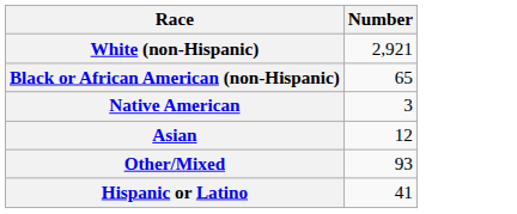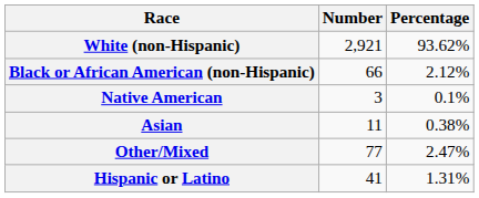 <table class="wikitable" style="text-align:right">
 <tr>
 <th scope="col">Race</th>
 <th scope="col">Number</th>
+<th scope="col">Percentage</th>
 </tr>
 <tr>
 <th scope="row"><a href='#'>White</a> (non-Hispanic)</th>
 <td>2,921</td>
+<td>93.62%</td>
 </tr>
 <tr>
 <th scope="row"><a href='#'>Black or African American</a> (non-Hispanic)</th>
-<td>65</td>
+<td>66</td>
+<td>2.12%</td>
 </tr>
 <tr>
 <th scope="row"><a href='#'>Native American</a></th>
 <td>3</td>
+<td>0.1%</td>
 </tr>
 <tr>
 <th scope="row"><a href='#'>Asian</a></th>
-<td>12</td>
+<td>11</td>
+<td>0.38%</td>
 </tr>
 <tr>
 <th scope="row"><a href='#'>Other/Mixed</a></th>
-<td>93</td>
+<td>77</td>
+<td>2.47%</td>
 </tr>
 <tr>
 <th scope="row"><a href='#'>Hispanic</a> or <a href='#'>Latino</a></th>
 <td>41</td>
+<td>1.31%</td>
 </tr>
 </table>
